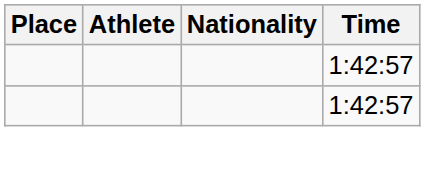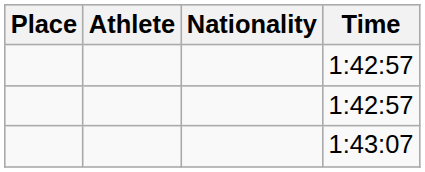 <table class="wikitable sortable">
 <tr>
 <th scope="col">Place</th>
 <th scope="col">Athlete</th>
 <th scope="col">Nationality</th>
 <th scope="col">Time</th>
 </tr>
 <tr>
 <td></td>
 <td></td>
 <td></td>
 <td>1:42:57</td>
 </tr>
 <tr>
 <td></td>
 <td></td>
 <td></td>
 <td>1:42:57</td>
 </tr>
+<tr>
+<td></td>
+<td></td>
+<td></td>
+<td>1:43:07</td>
+</tr>
 </table>
